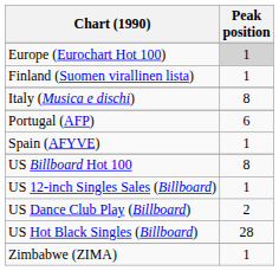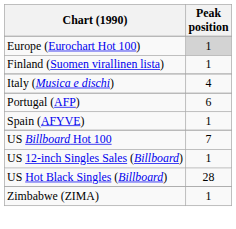 <table class="wikitable sortable">
 <tr>
 <th>Chart (1990)</th>
 <th>Peak<br>position</th>
 </tr>
 <tr>
 </tr>
 <tr>
 </tr>
 <tr>
 </tr>
 <tr>
 </tr>
 <tr>
 </tr>
 <tr>
 <td>Europe (<a href='#'>Eurochart Hot 100</a>)</td>
 <td align="center" style="background: lightgrey;">1</td>
 </tr>
 <tr>
 <td>Finland (<a href='#'>Suomen virallinen lista</a>)</td>
 <td align="center">1</td>
 </tr>
 <tr>
 </tr>
 <tr>
 </tr>
 <tr>
 <td>Italy (<em><a href='#'>Musica e dischi</a></em>)</td>
-<td align="center">8</td>
+<td align="center">4</td>
 </tr>
 <tr>
 </tr>
 <tr>
 </tr>
 <tr>
 </tr>
 <tr>
 </tr>
 <tr>
 <td>Portugal (<a href='#'>AFP</a>)</td>
 <td align="center">6</td>
 </tr>
 <tr>
 <td>Spain (<a href='#'>AFYVE</a>)</td>
 <td align="center">1</td>
 </tr>
 <tr>
 </tr>
 <tr>
 </tr>
 <tr>
 </tr>
 <tr>
 <td>US <a href='#'><em>Billboard</em> Hot 100</a></td>
-<td align="center">8</td>
+<td align="center">7</td>
 </tr>
 <tr>
 <td>US <a href='#'>12-inch Singles Sales</a> (<em><a href='#'>Billboard</a></em>)</td>
 <td align="center">1</td>
-</tr>
-<tr>
-<td>US <a href='#'>Dance Club Play</a> (<em><a href='#'>Billboard</a></em>)</td>
-<td align="center">2</td>
 </tr>
 <tr>
 <td>US <a href='#'>Hot Black Singles</a> (<em><a href='#'>Billboard</a></em>)</td>
 <td align="center">28</td>
 </tr>
 <tr>
 </tr>
 <tr>
 <td>Zimbabwe (ZIMA)</td>
 <td align="center">1</td>
 </tr>
 </table>
